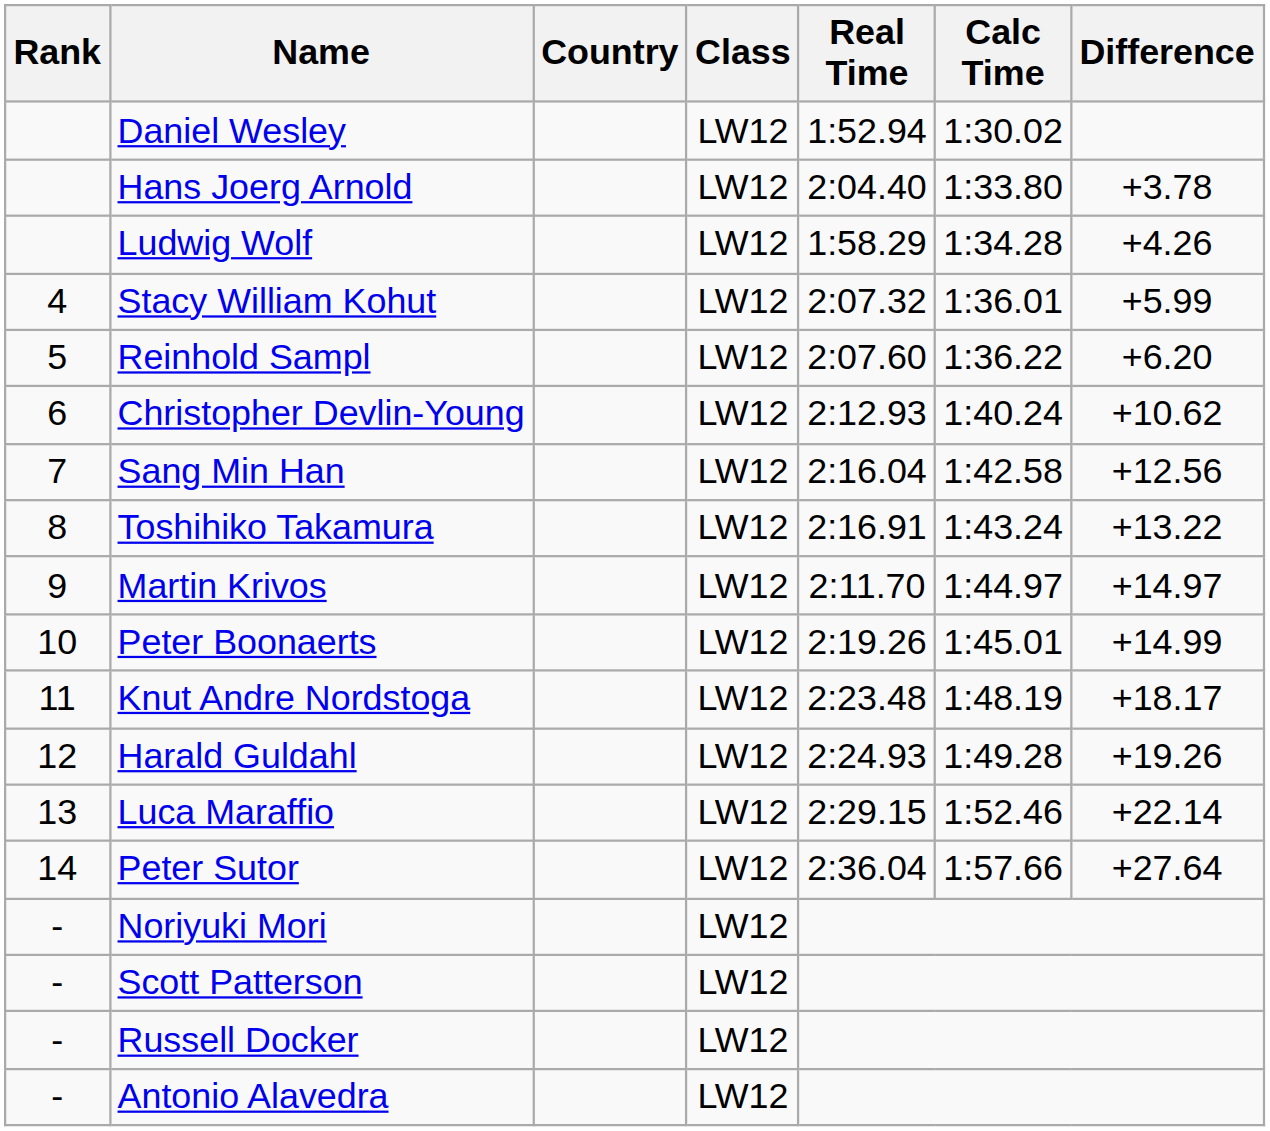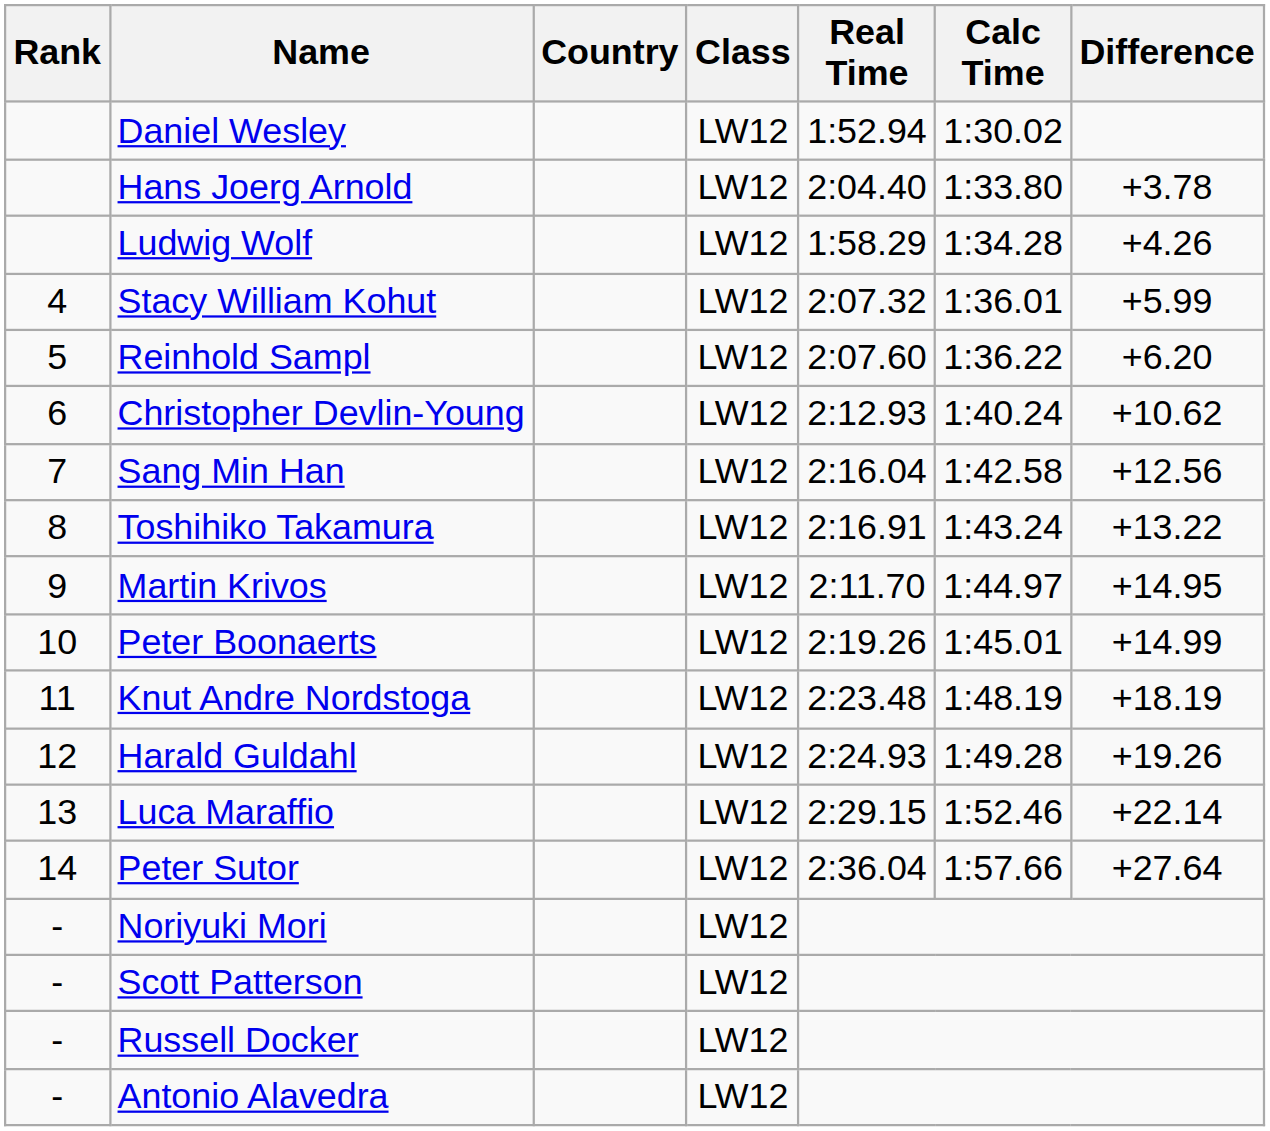 <table class="wikitable sortable" style="text-align:center">
 <tr>
 <th>Rank</th>
 <th>Name</th>
 <th>Country</th>
 <th>Class</th>
 <th>Real<br>Time</th>
 <th>Calc<br>Time</th>
 <th Class="unsortable">Difference</th>
 </tr>
 <tr>
 <td></td>
 <td align=left><a href='#'>Daniel Wesley</a></td>
 <td align=left></td>
 <td>LW12</td>
 <td>1:52.94</td>
 <td>1:30.02</td>
 </tr>
 <tr>
 <td></td>
 <td align=left><a href='#'>Hans Joerg Arnold</a></td>
 <td align=left></td>
 <td>LW12</td>
 <td>2:04.40</td>
 <td>1:33.80</td>
 <td>+3.78</td>
 </tr>
 <tr>
 <td></td>
 <td align=left><a href='#'>Ludwig Wolf</a></td>
 <td align=left></td>
 <td>LW12</td>
 <td>1:58.29</td>
 <td>1:34.28</td>
 <td>+4.26</td>
 </tr>
 <tr>
 <td>4</td>
 <td align=left><a href='#'>Stacy William Kohut</a></td>
 <td align=left></td>
 <td>LW12</td>
 <td>2:07.32</td>
 <td>1:36.01</td>
 <td>+5.99</td>
 </tr>
 <tr>
 <td>5</td>
 <td align=left><a href='#'>Reinhold Sampl</a></td>
 <td align=left></td>
 <td>LW12</td>
 <td>2:07.60</td>
 <td>1:36.22</td>
 <td>+6.20</td>
 </tr>
 <tr>
 <td>6</td>
 <td align=left><a href='#'>Christopher Devlin-Young</a></td>
 <td align=left></td>
 <td>LW12</td>
 <td>2:12.93</td>
 <td>1:40.24</td>
 <td>+10.62</td>
 </tr>
 <tr>
 <td>7</td>
 <td align=left><a href='#'>Sang Min Han</a></td>
 <td align=left></td>
 <td>LW12</td>
 <td>2:16.04</td>
 <td>1:42.58</td>
 <td>+12.56</td>
 </tr>
 <tr>
 <td>8</td>
 <td align=left><a href='#'>Toshihiko Takamura</a></td>
 <td align=left></td>
 <td>LW12</td>
 <td>2:16.91</td>
 <td>1:43.24</td>
 <td>+13.22</td>
 </tr>
 <tr>
 <td>9</td>
 <td align=left><a href='#'>Martin Krivos</a></td>
 <td align=left></td>
 <td>LW12</td>
 <td>2:11.70</td>
 <td>1:44.97</td>
-<td>+14.97</td>
+<td>+14.95</td>
 </tr>
 <tr>
 <td>10</td>
 <td align=left><a href='#'>Peter Boonaerts</a></td>
 <td align=left></td>
 <td>LW12</td>
 <td>2:19.26</td>
 <td>1:45.01</td>
 <td>+14.99</td>
 </tr>
 <tr>
 <td>11</td>
 <td align=left><a href='#'>Knut Andre Nordstoga</a></td>
 <td align=left></td>
 <td>LW12</td>
 <td>2:23.48</td>
 <td>1:48.19</td>
-<td>+18.17</td>
+<td>+18.19</td>
 </tr>
 <tr>
 <td>12</td>
 <td align=left><a href='#'>Harald Guldahl</a></td>
 <td align=left></td>
 <td>LW12</td>
 <td>2:24.93</td>
 <td>1:49.28</td>
 <td>+19.26</td>
 </tr>
 <tr>
 <td>13</td>
 <td align=left><a href='#'>Luca Maraffio</a></td>
 <td align=left></td>
 <td>LW12</td>
 <td>2:29.15</td>
 <td>1:52.46</td>
 <td>+22.14</td>
 </tr>
 <tr>
 <td>14</td>
 <td align=left><a href='#'>Peter Sutor</a></td>
 <td align=left></td>
 <td>LW12</td>
 <td>2:36.04</td>
 <td>1:57.66</td>
 <td>+27.64</td>
 </tr>
 <tr>
 <td>-</td>
 <td align=left><a href='#'>Noriyuki Mori</a></td>
 <td align=left></td>
 <td>LW12</td>
 <td colspan=3></td>
 </tr>
 <tr>
 <td>-</td>
 <td align=left><a href='#'>Scott Patterson</a></td>
 <td align=left></td>
 <td>LW12</td>
 <td colspan=3></td>
 </tr>
 <tr>
 <td>-</td>
 <td align=left><a href='#'>Russell Docker</a></td>
 <td align=left></td>
 <td>LW12</td>
 <td colspan=3></td>
 </tr>
 <tr>
 <td>-</td>
 <td align=left><a href='#'>Antonio Alavedra</a></td>
 <td align=left></td>
 <td>LW12</td>
 <td colspan=3></td>
 </tr>
 </table>
